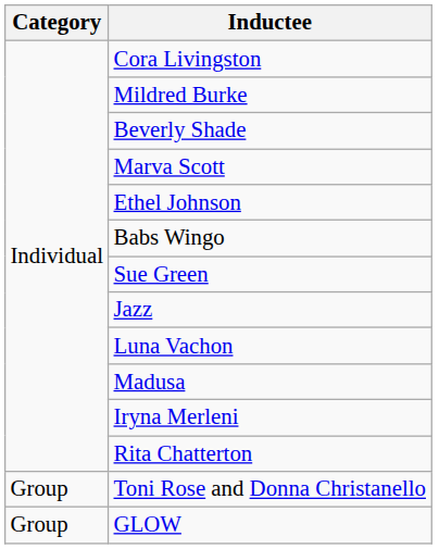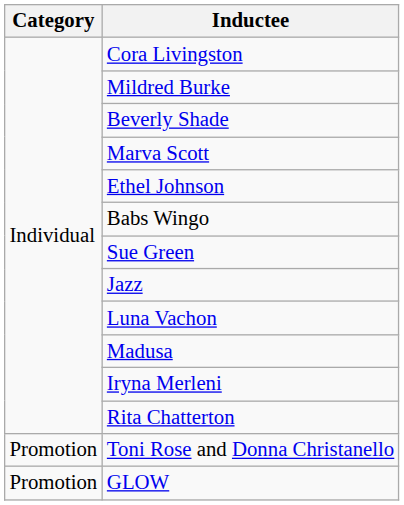 <table class="wikitable">
 <tr>
 <th>Category</th>
 <th>Inductee</th>
 </tr>
 <tr>
 <td rowspan=12>Individual</td>
 <td><a href='#'>Cora Livingston</a></td>
 </tr>
 <tr>
 <td><a href='#'>Mildred Burke</a></td>
 </tr>
 <tr>
 <td><a href='#'>Beverly Shade</a></td>
 </tr>
 <tr>
 <td><a href='#'>Marva Scott</a></td>
 </tr>
 <tr>
 <td><a href='#'>Ethel Johnson</a></td>
 </tr>
 <tr>
 <td>Babs Wingo</td>
 </tr>
 <tr>
 <td><a href='#'>Sue Green</a></td>
 </tr>
 <tr>
 <td><a href='#'>Jazz</a></td>
 </tr>
 <tr>
 <td><a href='#'>Luna Vachon</a></td>
 </tr>
 <tr>
 <td><a href='#'>Madusa</a></td>
 </tr>
 <tr>
 <td><a href='#'>Iryna Merleni</a></td>
 </tr>
 <tr>
 <td><a href='#'>Rita Chatterton</a></td>
 </tr>
 <tr>
-<td>Group</td>
+<td>Promotion</td>
 <td><a href='#'>Toni Rose</a> and <a href='#'>Donna Christanello</a></td>
 </tr>
 <tr>
-<td>Group</td>
+<td>Promotion</td>
 <td><a href='#'>GLOW</a></td>
 </tr>
 </table>
